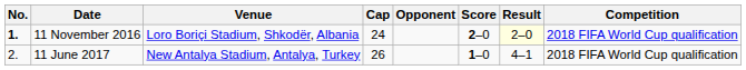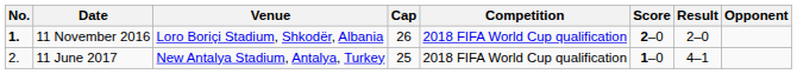 <table class="wikitable sortable plainrowheaders">
 <tr>
 <th scope=col>No.</th>
 <th scope=col data-sort-type=date>Date</th>
 <th scope=col>Venue</th>
 <th scope=col>Cap</th>
-<th scope=col>Opponent</th>
+<th scope=col>Competition</th>
 <th scope=col>Score</th>
 <th scope=col>Result</th>
-<th scope=col>Competition</th>
+<th scope=col>Opponent</th>
 </tr>
 <tr>
 <td><strong>1.</strong></td>
 <td>11 November 2016</td>
 <td><a href='#'>Loro Boriçi Stadium</a>, <a href='#'>Shkodër</a>, <a href='#'>Albania</a></td>
-<td align=center>24</td>
+<td align=center>26</td>
+<td><a href='#'>2018 FIFA World Cup qualification</a></td>
+<td align=center><strong>2</strong>–0</td>
+<td align=center>2–0</td>
 <td></td>
-<td align=center><strong>2</strong>–0</td>
-<td align=center style="background: lightyellow;">2–0</td>
-<td><a href='#'>2018 FIFA World Cup qualification</a></td>
 </tr>
 <tr>
 <td>2.</td>
 <td>11 June 2017</td>
 <td><a href='#'>New Antalya Stadium</a>, <a href='#'>Antalya</a>, <a href='#'>Turkey</a></td>
-<td align=center>26</td>
-<td></td>
+<td align=center>25</td>
+<td>2018 FIFA World Cup qualification</td>
 <td align=center><strong>1</strong>–0</td>
 <td align=center>4–1</td>
-<td>2018 FIFA World Cup qualification</td>
+<td></td>
 </tr>
 </table>
